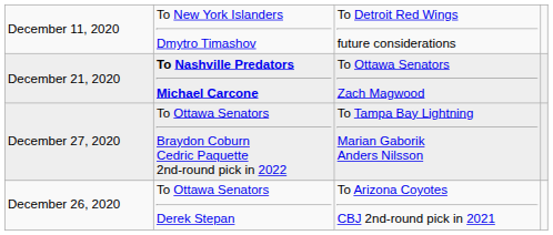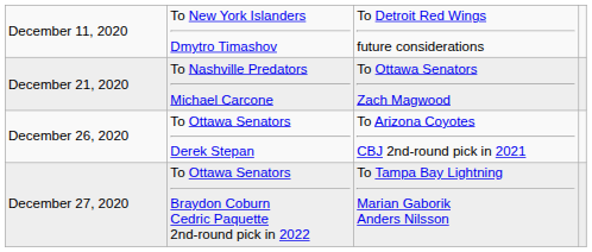 <table cellspacing=0 class="wikitable" style="border:1px solid #999999; width:680px;">
 <tr>
 <td>December 11, 2020</td>
 <td valign="top">To <a href='#'>New York Islanders</a><hr><a href='#'>Dmytro Timashov</a></td>
 <td valign="top">To <a href='#'>Detroit Red Wings</a><hr><span>future considerations</span></td>
 <td></td>
 </tr>
 <tr bgcolor="eeeeee">
 <td>December 21, 2020</td>
-<td valign="top"><strong>To <a href='#'>Nashville Predators</a><hr><a href='#'>Michael Carcone</a></strong></td>
+<td valign="top">To <a href='#'>Nashville Predators</a><hr><a href='#'>Michael Carcone</a></td>
 <td valign="top">To <a href='#'>Ottawa Senators</a><hr><a href='#'>Zach Magwood</a></td>
+<td></td>
+</tr>
+<tr>
+<td>December 26, 2020</td>
+<td valign="top">To <a href='#'>Ottawa Senators</a><hr><a href='#'>Derek Stepan</a></td>
+<td valign="top">To <a href='#'>Arizona Coyotes</a><hr><a href='#'>CBJ</a> 2nd-round pick in <a href='#'>2021</a></td>
 <td></td>
 </tr>
 <tr bgcolor="eeeeee">
 <td>December 27, 2020</td>
 <td valign="top">To <a href='#'>Ottawa Senators</a><hr><a href='#'>Braydon Coburn</a><br><a href='#'>Cedric Paquette</a><br>2nd-round pick in <a href='#'>2022</a></td>
 <td valign="top">To <a href='#'>Tampa Bay Lightning</a><hr><a href='#'>Marian Gaborik</a><br><a href='#'>Anders Nilsson</a></td>
 <td></td>
 </tr>
-<tr>
-<td>December 26, 2020</td>
-<td valign="top">To <a href='#'>Ottawa Senators</a><hr><a href='#'>Derek Stepan</a></td>
-<td valign="top">To <a href='#'>Arizona Coyotes</a><hr><a href='#'>CBJ</a> 2nd-round pick in <a href='#'>2021</a></td>
-<td></td>
-</tr>
 </table>
